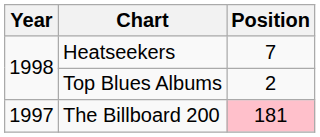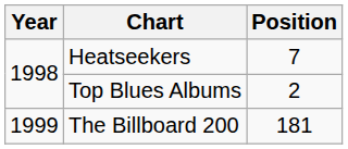 <table class="wikitable">
 <tr>
 <th>Year</th>
 <th>Chart</th>
 <th>Position</th>
 </tr>
 <tr>
 <td rowspan="2">1998</td>
 <td>Heatseekers</td>
 <td align="center">7</td>
 </tr>
 <tr>
 <td>Top Blues Albums</td>
 <td align="center">2</td>
 </tr>
 <tr>
-<td>1997</td>
+<td>1999</td>
 <td>The Billboard 200</td>
-<td align="center" style="background: pink;">181</td>
+<td align="center">181</td>
 </tr>
 </table>
